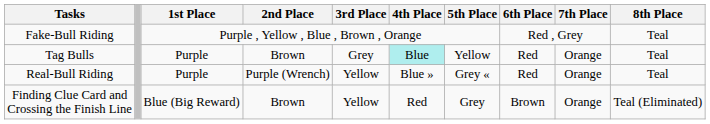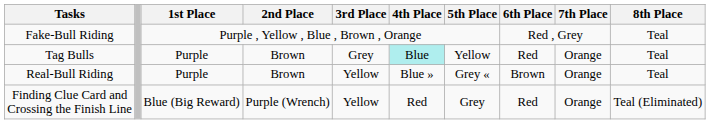 <table class="wikitable" align="center" style="text-align:center">
 <tr>
 <th>Tasks</th>
 <th style="background:#C0C0C0;" rowspan="5"></th>
 <th>1st Place</th>
 <th>2nd Place</th>
 <th>3rd Place</th>
 <th>4th Place</th>
 <th>5th Place</th>
 <th>6th Place</th>
 <th>7th Place</th>
 <th>8th Place</th>
 </tr>
 <tr>
 <td>Fake-Bull Riding</td>
 <td colspan=5><span>Purple</span> <span>,</span> <span>Yellow</span> <span>,</span> <span>Blue</span> <span>,</span> <span>Brown</span> <span>,</span> <span>Orange</span></td>
 <td colspan=2><span>Red</span> <span>,</span> <span>Grey</span></td>
 <td><span>Teal</span></td>
 </tr>
 <tr>
 <td>Tag Bulls</td>
 <td><span>Purple</span></td>
 <td><span>Brown</span></td>
 <td><span>Grey</span></td>
 <td style="background: paleturquoise;"><span>Blue</span></td>
 <td><span>Yellow</span></td>
 <td><span>Red</span></td>
 <td><span>Orange</span></td>
 <td><span>Teal</span></td>
 </tr>
 <tr>
 <td>Real-Bull Riding</td>
 <td><span>Purple</span></td>
-<td><span>Purple (Wrench)</span></td>
+<td><span>Brown</span></td>
 <td><span>Yellow</span></td>
 <td><span>Blue</span> <span>»</span></td>
 <td><span>Grey</span> <span>«</span></td>
-<td><span>Red</span></td>
+<td><span>Brown</span></td>
 <td><span>Orange</span></td>
 <td><span>Teal</span></td>
 </tr>
 <tr>
 <td>Finding Clue Card and<br> Crossing the Finish Line</td>
 <td><span>Blue (Big Reward)</span></td>
-<td><span>Brown</span></td>
+<td><span>Purple (Wrench)</span></td>
 <td><span>Yellow</span></td>
 <td><span>Red</span></td>
 <td><span>Grey</span></td>
-<td><span>Brown</span></td>
+<td><span>Red</span></td>
 <td><span>Orange</span></td>
 <td><span>Teal (Eliminated)</span></td>
 </tr>
 </table>
